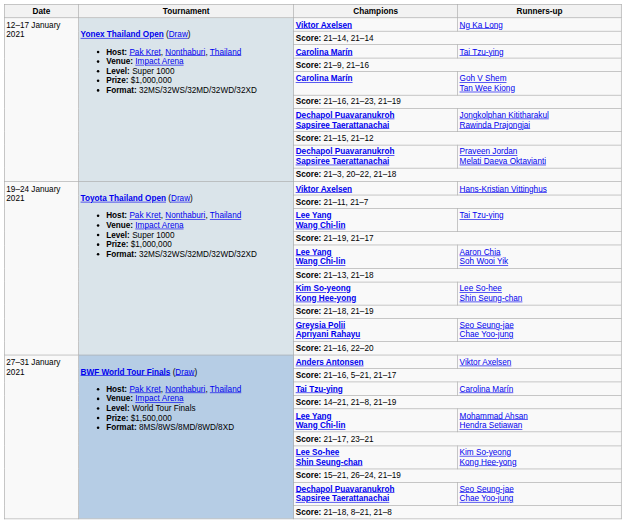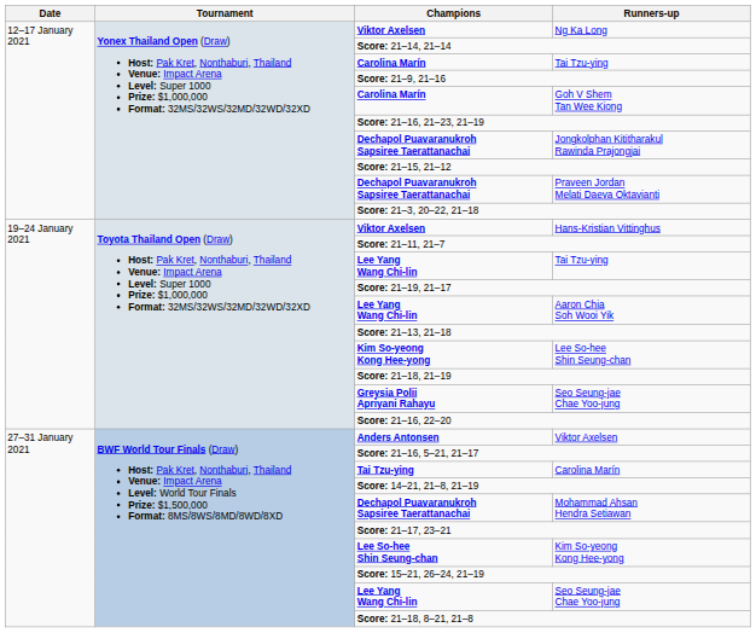 <table class="wikitable" style="font-size:80%">
 <tr>
 <th width="110">Date</th>
 <th width="330">Tournament</th>
 <th width="250">Champions</th>
 <th width="250">Runners-up</th>
 </tr>
 <tr valign="top">
 <td rowspan="10">12–17 January 2021</td>
 <td bgcolor="#DAE4EA" rowspan="10"><br><strong> <a href='#'>Yonex Thailand Open</a></strong> (<a href='#'>Draw</a>)<ul><li><strong>Host:</strong> <a href='#'>Pak Kret</a>, <a href='#'>Nonthaburi</a>, <a href='#'>Thailand</a></li><li><strong>Venue:</strong> <a href='#'>Impact Arena</a></li><li><strong>Level:</strong> Super 1000</li><li><strong>Prize:</strong> $1,000,000</li><li><strong>Format:</strong> 32MS/32WS/32MD/32WD/32XD</li></ul></td>
 <td><strong> <a href='#'>Viktor Axelsen</a></strong></td>
 <td> <a href='#'>Ng Ka Long</a></td>
 </tr>
 <tr>
 <td colspan="2"><strong>Score:</strong> 21–14, 21–14</td>
 </tr>
 <tr valign="top">
 <td><strong> <a href='#'>Carolina Marín</a></strong></td>
 <td> <a href='#'>Tai Tzu-ying</a></td>
 </tr>
 <tr>
 <td colspan="2"><strong>Score:</strong> 21–9, 21–16</td>
 </tr>
 <tr valign="top">
 <td><strong> <a href='#'>Carolina Marín</a></strong></td>
 <td> <a href='#'>Goh V Shem</a><br> <a href='#'>Tan Wee Kiong</a></td>
 </tr>
 <tr>
 <td colspan="2"><strong>Score:</strong> 21–16, 21–23, 21–19</td>
 </tr>
 <tr valign="top">
 <td><strong> <a href='#'>Dechapol Puavaranukroh</a><br> <a href='#'>Sapsiree Taerattanachai</a></strong></td>
 <td> <a href='#'>Jongkolphan Kititharakul</a><br> <a href='#'>Rawinda Prajongjai</a></td>
 </tr>
 <tr>
 <td colspan="2"><strong>Score:</strong> 21–15, 21–12</td>
 </tr>
 <tr valign="top">
 <td><strong> <a href='#'>Dechapol Puavaranukroh</a><br> <a href='#'>Sapsiree Taerattanachai</a></strong></td>
 <td> <a href='#'>Praveen Jordan</a><br> <a href='#'>Melati Daeva Oktavianti</a></td>
 </tr>
 <tr>
 <td colspan="2"><strong>Score:</strong> 21–3, 20–22, 21–18</td>
 </tr>
 <tr valign="top">
 <td rowspan="10">19–24 January 2021</td>
 <td bgcolor="#DAE4EA" rowspan="10"><br><strong> <a href='#'>Toyota Thailand Open</a></strong> (<a href='#'>Draw</a>)<ul><li><strong>Host:</strong> <a href='#'>Pak Kret</a>, <a href='#'>Nonthaburi</a>, <a href='#'>Thailand</a></li><li><strong>Venue:</strong> <a href='#'>Impact Arena</a></li><li><strong>Level:</strong> Super 1000</li><li><strong>Prize:</strong> $1,000,000</li><li><strong>Format:</strong> 32MS/32WS/32MD/32WD/32XD</li></ul></td>
 <td><strong> <a href='#'>Viktor Axelsen</a></strong></td>
 <td> <a href='#'>Hans-Kristian Vittinghus</a></td>
 </tr>
 <tr>
 <td colspan="2"><strong>Score:</strong> 21–11, 21–7</td>
 </tr>
 <tr valign="top">
 <td><strong> <a href='#'>Lee Yang</a><br> <a href='#'>Wang Chi-lin</a></strong></td>
 <td> <a href='#'>Tai Tzu-ying</a></td>
 </tr>
 <tr>
 <td colspan="2"><strong>Score:</strong> 21–19, 21–17</td>
 </tr>
 <tr valign="top">
 <td><strong> <a href='#'>Lee Yang</a><br> <a href='#'>Wang Chi-lin</a></strong></td>
 <td> <a href='#'>Aaron Chia</a><br> <a href='#'>Soh Wooi Yik</a></td>
 </tr>
 <tr>
 <td colspan="2"><strong>Score:</strong> 21–13, 21–18</td>
 </tr>
 <tr valign="top">
 <td><strong> <a href='#'>Kim So-yeong</a><br> <a href='#'>Kong Hee-yong</a></strong></td>
 <td> <a href='#'>Lee So-hee</a><br> <a href='#'>Shin Seung-chan</a></td>
 </tr>
 <tr>
 <td colspan="2"><strong>Score:</strong> 21–18, 21–19</td>
 </tr>
 <tr valign="top">
 <td><strong> <a href='#'>Greysia Polii</a><br> <a href='#'>Apriyani Rahayu</a></strong></td>
 <td> <a href='#'>Seo Seung-jae</a><br> <a href='#'>Chae Yoo-jung</a></td>
 </tr>
 <tr>
 <td colspan="2"><strong>Score:</strong> 21–16, 22–20</td>
 </tr>
 <tr valign="top">
 <td rowspan="10">27–31 January 2021</td>
 <td bgcolor="B6CDE5" rowspan="10"><br><strong> <a href='#'>BWF World Tour Finals</a></strong> (<a href='#'>Draw</a>)<ul><li><strong>Host:</strong> <a href='#'>Pak Kret</a>, <a href='#'>Nonthaburi</a>, <a href='#'>Thailand</a></li><li><strong>Venue:</strong> <a href='#'>Impact Arena</a></li><li><strong>Level:</strong> World Tour Finals</li><li><strong>Prize:</strong> $1,500,000</li><li><strong>Format:</strong> 8MS/8WS/8MD/8WD/8XD</li></ul></td>
 <td><strong> <a href='#'>Anders Antonsen</a></strong></td>
 <td> <a href='#'>Viktor Axelsen</a></td>
 </tr>
 <tr>
 <td colspan="2"><strong>Score:</strong> 21–16, 5–21, 21–17</td>
 </tr>
 <tr valign="top">
 <td><strong> <a href='#'>Tai Tzu-ying</a></strong></td>
 <td> <a href='#'>Carolina Marín</a></td>
 </tr>
 <tr>
 <td colspan="2"><strong>Score:</strong> 14–21, 21–8, 21–19</td>
 </tr>
 <tr valign="top">
-<td><strong> <a href='#'>Lee Yang</a><br> <a href='#'>Wang Chi-lin</a></strong></td>
+<td><strong> <a href='#'>Dechapol Puavaranukroh</a><br> <a href='#'>Sapsiree Taerattanachai</a></strong></td>
 <td> <a href='#'>Mohammad Ahsan</a><br> <a href='#'>Hendra Setiawan</a></td>
 </tr>
 <tr>
 <td colspan="2"><strong>Score:</strong> 21–17, 23–21</td>
 </tr>
 <tr valign="top">
 <td><strong> <a href='#'>Lee So-hee</a><br> <a href='#'>Shin Seung-chan</a></strong></td>
 <td> <a href='#'>Kim So-yeong</a><br> <a href='#'>Kong Hee-yong</a></td>
 </tr>
 <tr>
 <td colspan="2"><strong>Score:</strong> 15–21, 26–24, 21–19</td>
 </tr>
 <tr valign="top">
-<td><strong> <a href='#'>Dechapol Puavaranukroh</a><br> <a href='#'>Sapsiree Taerattanachai</a></strong></td>
+<td><strong> <a href='#'>Lee Yang</a><br> <a href='#'>Wang Chi-lin</a></strong></td>
 <td> <a href='#'>Seo Seung-jae</a><br> <a href='#'>Chae Yoo-jung</a></td>
 </tr>
 <tr>
 <td colspan="2"><strong>Score:</strong> 21–18, 8–21, 21–8</td>
 </tr>
 </table>
